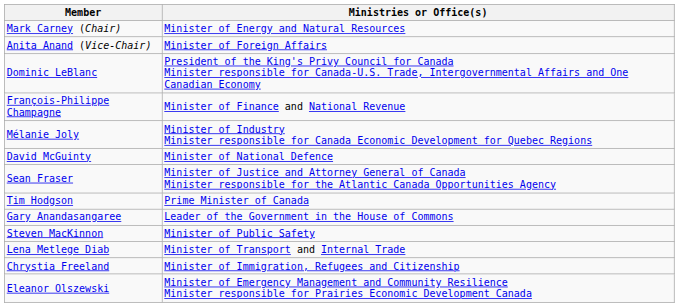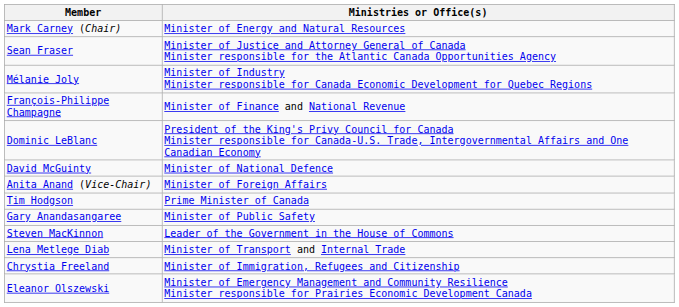 <table class="wikitable">
 <tr>
 <th>Member</th>
 <th>Ministries or Office(s)</th>
 </tr>
 <tr>
 <td><a href='#'>Mark Carney</a> (<em>Chair)</em></td>
 <td><a href='#'>Minister of Energy and Natural Resources</a></td>
 </tr>
 <tr>
-<td><a href='#'>Anita Anand</a> (<em>Vice-Chair)</em></td>
-<td><a href='#'>Minister of Foreign Affairs</a></td>
+<td><a href='#'>Sean Fraser</a></td>
+<td><a href='#'>Minister of Justice and Attorney General of Canada</a><br><a href='#'>Minister responsible for the Atlantic Canada Opportunities Agency</a></td>
+</tr>
+<tr>
+<td><a href='#'>Mélanie Joly</a></td>
+<td><a href='#'>Minister of Industry</a><br><a href='#'>Minister responsible for Canada Economic Development for Quebec Regions</a></td>
+</tr>
+<tr>
+<td><a href='#'>François-Philippe Champagne</a></td>
+<td><a href='#'>Minister of Finance</a> and <a href='#'>National Revenue</a></td>
 </tr>
 <tr>
 <td><a href='#'>Dominic LeBlanc</a></td>
 <td><a href='#'>President of the King's Privy Council for Canada</a><br><a href='#'>Minister responsible for Canada-U.S. Trade, Intergovernmental Affairs and One Canadian Economy</a></td>
 </tr>
 <tr>
-<td><a href='#'>François-Philippe Champagne</a></td>
-<td><a href='#'>Minister of Finance</a> and <a href='#'>National Revenue</a></td>
-</tr>
-<tr>
-<td><a href='#'>Mélanie Joly</a></td>
-<td><a href='#'>Minister of Industry</a><br><a href='#'>Minister responsible for Canada Economic Development for Quebec Regions</a></td>
-</tr>
-<tr>
 <td><a href='#'>David McGuinty</a></td>
 <td><a href='#'>Minister of National Defence</a></td>
 </tr>
 <tr>
-<td><a href='#'>Sean Fraser</a></td>
-<td><a href='#'>Minister of Justice and Attorney General of Canada</a><br><a href='#'>Minister responsible for the Atlantic Canada Opportunities Agency</a></td>
+<td><a href='#'>Anita Anand</a> (<em>Vice-Chair)</em></td>
+<td><a href='#'>Minister of Foreign Affairs</a></td>
 </tr>
 <tr>
 <td><a href='#'>Tim Hodgson</a></td>
 <td><a href='#'>Prime Minister of Canada</a></td>
 </tr>
 <tr>
 <td><a href='#'>Gary Anandasangaree</a></td>
-<td><a href='#'>Leader of the Government in the House of Commons</a></td>
+<td><a href='#'>Minister of Public Safety</a></td>
 </tr>
 <tr>
 <td><a href='#'>Steven MacKinnon</a></td>
-<td><a href='#'>Minister of Public Safety</a></td>
+<td><a href='#'>Leader of the Government in the House of Commons</a></td>
 </tr>
 <tr>
 <td><a href='#'>Lena Metlege Diab</a></td>
 <td><a href='#'>Minister of Transport</a> and <a href='#'>Internal Trade</a></td>
 </tr>
 <tr>
 <td><a href='#'>Chrystia Freeland</a></td>
 <td><a href='#'>Minister of Immigration, Refugees and Citizenship</a></td>
 </tr>
 <tr>
 <td><a href='#'>Eleanor Olszewski</a></td>
 <td><a href='#'>Minister of Emergency Management and Community Resilience</a><br><a href='#'>Minister responsible for Prairies Economic Development Canada</a></td>
 </tr>
 </table>
